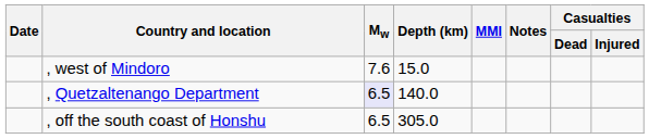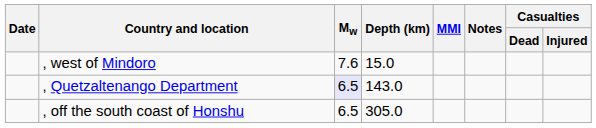 <table class="wikitable sortable sort-under" style="border:1px black; margin-left:1em;">
 <tr>
 <th rowspan="2"><small>Date</small></th>
 <th rowspan="2" style="width: 310px"><small>Country and location</small></th>
 <th rowspan="2"><small>M<sub>w</sub></small></th>
 <th rowspan="2"><small>Depth (km)</small></th>
 <th rowspan="2"><small><a href='#'>MMI</a></small></th>
 <th rowspan="2" class="unsortable"><small>Notes</small></th>
 <th colspan="2"><small>Casualties</small></th>
 </tr>
 <tr>
 <th><small>Dead</small></th>
 <th><small>Injured</small></th>
 </tr>
 <tr>
 <td></td>
 <td>, west of <a href='#'>Mindoro</a></td>
 <td>7.6</td>
 <td>15.0</td>
 <td></td>
 <td></td>
 <td></td>
 <td></td>
 </tr>
 <tr>
 <td></td>
 <td>, <a href='#'>Quetzaltenango Department</a></td>
 <td style="background: lavender;">6.5</td>
-<td>140.0</td>
+<td>143.0</td>
 <td></td>
 <td></td>
 <td></td>
 <td></td>
 </tr>
 <tr>
 <td></td>
 <td>, off the south coast of <a href='#'>Honshu</a></td>
 <td>6.5</td>
 <td>305.0</td>
 <td></td>
 <td></td>
 <td></td>
 <td></td>
 </tr>
 </table>
